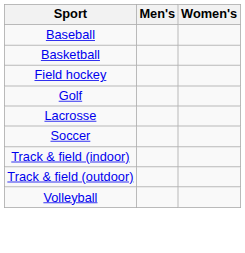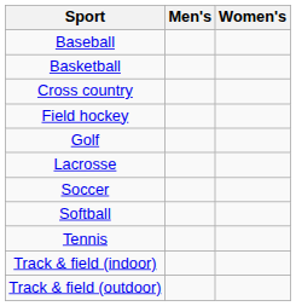 <table class="wikitable" style="text-align:center">
 <tr>
 <th>Sport</th>
 <th>Men's</th>
 <th>Women's</th>
 </tr>
 <tr>
 <td><a href='#'>Baseball</a></td>
 <td></td>
 <td></td>
 </tr>
 <tr>
 <td><a href='#'>Basketball</a></td>
+<td></td>
+<td></td>
+</tr>
+<tr>
+<td><a href='#'>Cross country</a></td>
 <td></td>
 <td></td>
 </tr>
 <tr>
 <td><a href='#'>Field hockey</a></td>
 <td></td>
 <td></td>
 </tr>
 <tr>
 <td><a href='#'>Golf</a></td>
 <td></td>
 <td></td>
 </tr>
 <tr>
 <td><a href='#'>Lacrosse</a></td>
 <td></td>
 <td></td>
 </tr>
 <tr>
 <td><a href='#'>Soccer</a></td>
 <td></td>
 <td></td>
 </tr>
 <tr>
+<td><a href='#'>Softball</a></td>
+<td></td>
+<td></td>
+</tr>
+<tr>
+<td><a href='#'>Tennis</a></td>
+<td></td>
+<td></td>
+</tr>
+<tr>
 <td><a href='#'>Track & field (indoor)</a></td>
 <td></td>
 <td></td>
 </tr>
 <tr>
 <td><a href='#'>Track & field (outdoor)</a></td>
 <td></td>
 <td></td>
 </tr>
-<tr>
-<td><a href='#'>Volleyball</a></td>
-<td></td>
-<td></td>
-</tr>
 </table>
